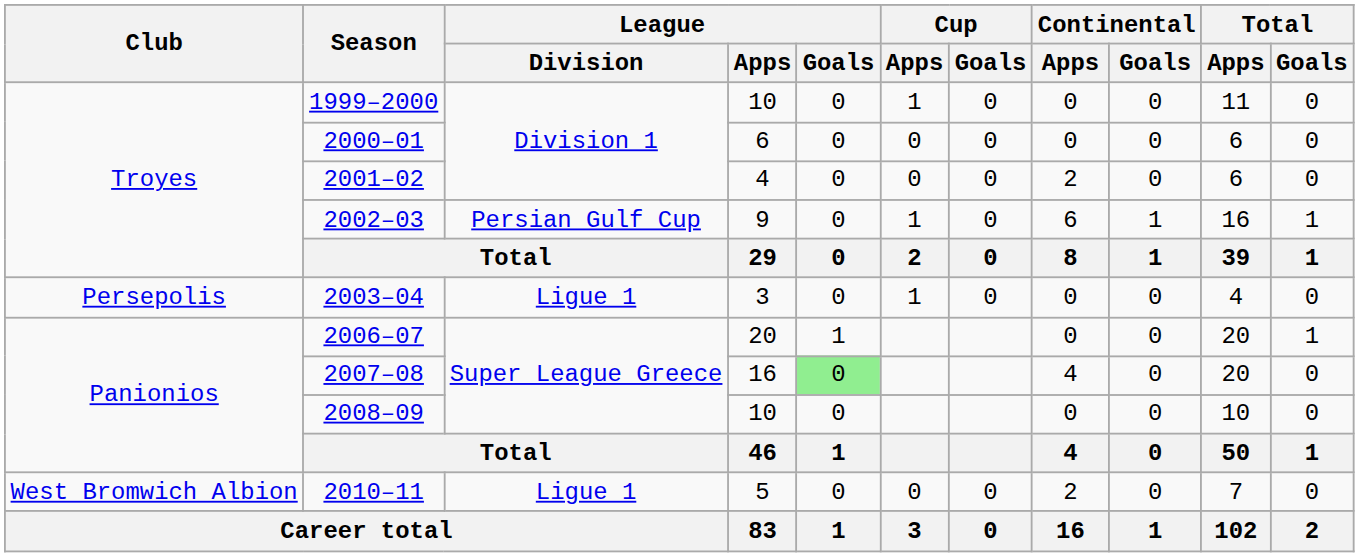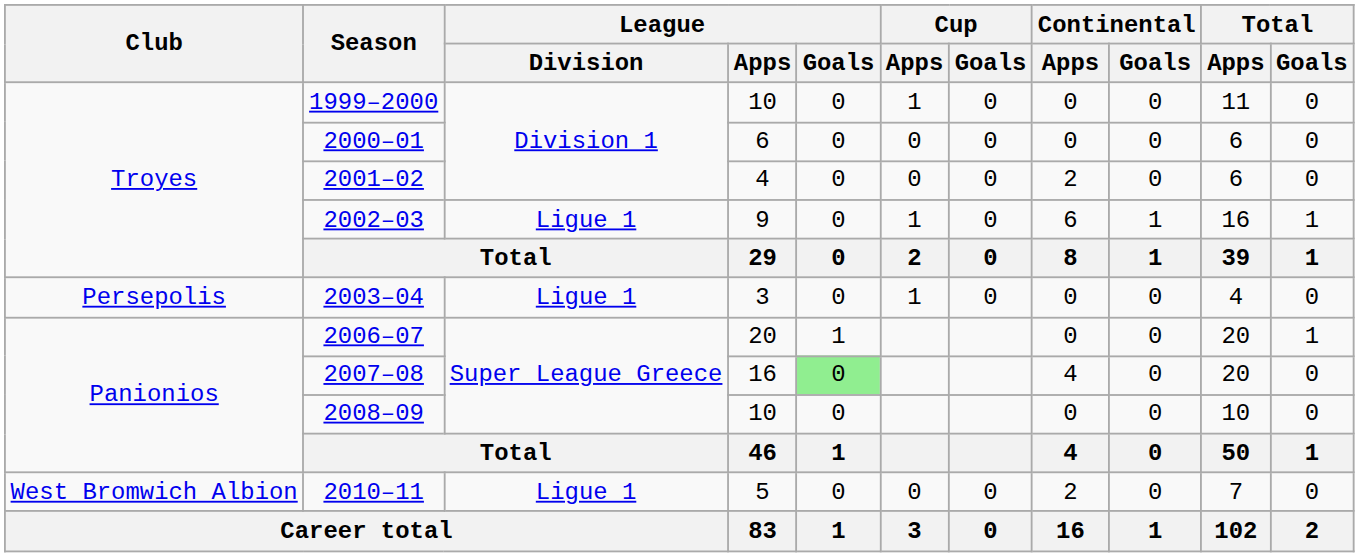 <table class="wikitable" style="text-align:center">
 <tr>
 <th rowspan="2">Club</th>
 <th rowspan="2">Season</th>
 <th colspan="3">League</th>
 <th colspan="2">Cup</th>
 <th colspan="2">Continental</th>
 <th colspan="2">Total</th>
 </tr>
 <tr>
 <th>Division</th>
 <th>Apps</th>
 <th>Goals</th>
 <th>Apps</th>
 <th>Goals</th>
 <th>Apps</th>
 <th>Goals</th>
 <th>Apps</th>
 <th>Goals</th>
 </tr>
 <tr>
 <td rowspan="5"><a href='#'>Troyes</a></td>
 <td><a href='#'>1999–2000</a></td>
 <td rowspan="3"><a href='#'>Division 1</a></td>
 <td>10</td>
 <td>0</td>
 <td>1</td>
 <td>0</td>
 <td>0</td>
 <td>0</td>
 <td>11</td>
 <td>0</td>
 </tr>
 <tr>
 <td><a href='#'>2000–01</a></td>
 <td>6</td>
 <td>0</td>
 <td>0</td>
 <td>0</td>
 <td>0</td>
 <td>0</td>
 <td>6</td>
 <td>0</td>
 </tr>
 <tr>
 <td><a href='#'>2001–02</a></td>
 <td>4</td>
 <td>0</td>
 <td>0</td>
 <td>0</td>
 <td>2</td>
 <td>0</td>
 <td>6</td>
 <td>0</td>
 </tr>
 <tr>
 <td><a href='#'>2002–03</a></td>
-<td rowspan="1"><a href='#'>Persian Gulf Cup</a></td>
+<td><a href='#'>Ligue 1</a></td>
 <td>9</td>
 <td>0</td>
 <td>1</td>
 <td>0</td>
 <td>6</td>
 <td>1</td>
 <td>16</td>
 <td>1</td>
 </tr>
 <tr>
 <th colspan="2">Total</th>
 <th>29</th>
 <th>0</th>
 <th>2</th>
 <th>0</th>
 <th>8</th>
 <th>1</th>
 <th>39</th>
 <th>1</th>
 </tr>
 <tr>
 <td><a href='#'>Persepolis</a></td>
 <td><a href='#'>2003–04</a></td>
 <td><a href='#'>Ligue 1</a></td>
 <td>3</td>
 <td>0</td>
 <td>1</td>
 <td>0</td>
 <td>0</td>
 <td>0</td>
 <td>4</td>
 <td>0</td>
 </tr>
 <tr>
 <td rowspan="4"><a href='#'>Panionios</a></td>
 <td><a href='#'>2006–07</a></td>
 <td rowspan="3"><a href='#'>Super League Greece</a></td>
 <td>20</td>
 <td>1</td>
 <td></td>
 <td></td>
 <td>0</td>
 <td>0</td>
 <td>20</td>
 <td>1</td>
 </tr>
 <tr>
 <td><a href='#'>2007–08</a></td>
 <td>16</td>
 <td style="background: lightgreen;">0</td>
 <td></td>
 <td></td>
 <td>4</td>
 <td>0</td>
 <td>20</td>
 <td>0</td>
 </tr>
 <tr>
 <td><a href='#'>2008–09</a></td>
 <td>10</td>
 <td>0</td>
 <td></td>
 <td></td>
 <td>0</td>
 <td>0</td>
 <td>10</td>
 <td>0</td>
 </tr>
 <tr>
 <th colspan="2">Total</th>
 <th>46</th>
 <th>1</th>
 <th></th>
 <th></th>
 <th>4</th>
 <th>0</th>
 <th>50</th>
 <th>1</th>
 </tr>
 <tr>
 <td><a href='#'>West Bromwich Albion</a></td>
 <td><a href='#'>2010–11</a></td>
 <td><a href='#'>Ligue 1</a></td>
 <td>5</td>
 <td>0</td>
 <td>0</td>
 <td>0</td>
 <td>2</td>
 <td>0</td>
 <td>7</td>
 <td>0</td>
 </tr>
 <tr>
 <th colspan="3">Career total</th>
 <th>83</th>
 <th>1</th>
 <th>3</th>
 <th>0</th>
 <th>16</th>
 <th>1</th>
 <th>102</th>
 <th>2</th>
 </tr>
 </table>
